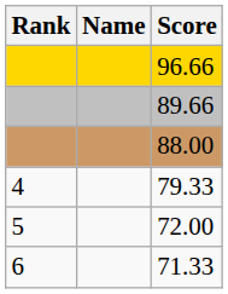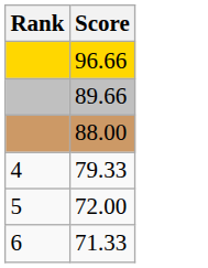 <table class="wikitable">
 <tr>
 <th>Rank</th>
-<th>Name</th>
 <th>Score</th>
 </tr>
 <tr style="background:gold;">
-<td></td>
 <td></td>
 <td>96.66</td>
 </tr>
 <tr style="background:silver;">
 <td></td>
-<td></td>
 <td>89.66</td>
 </tr>
 <tr style="background:#CC9966;">
-<td></td>
 <td></td>
 <td>88.00</td>
 </tr>
 <tr>
 <td>4</td>
-<td></td>
 <td>79.33</td>
 </tr>
 <tr>
 <td>5</td>
-<td></td>
 <td>72.00</td>
 </tr>
 <tr>
 <td>6</td>
-<td></td>
 <td>71.33</td>
 </tr>
 </table>
